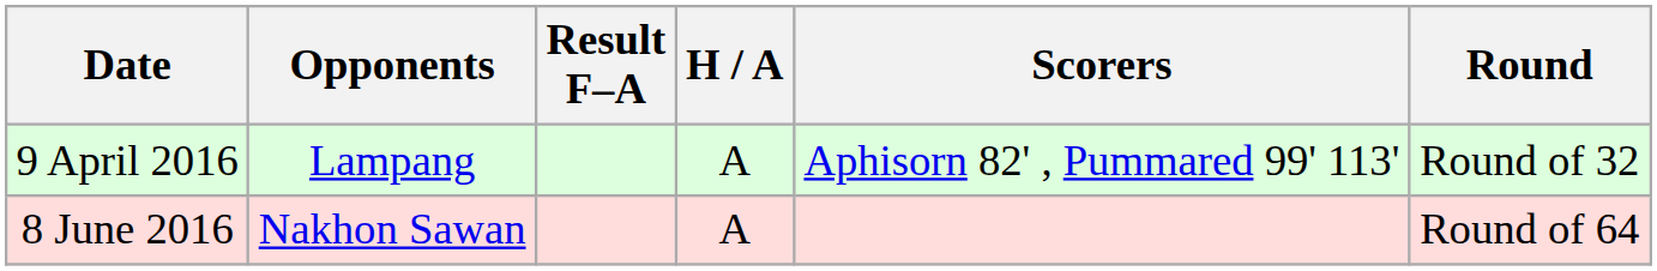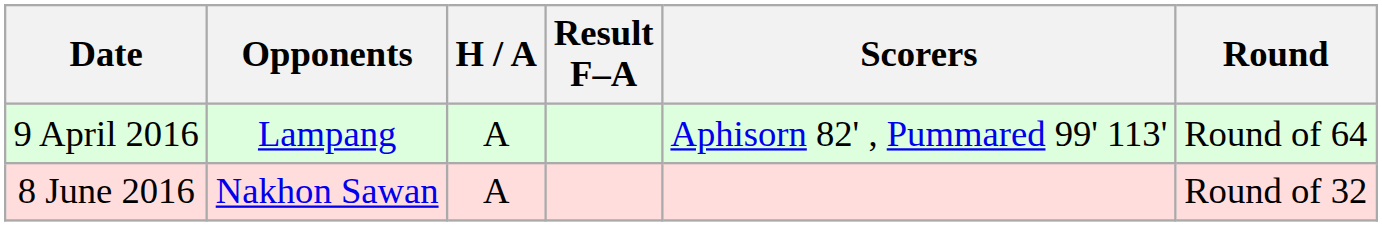 <table class="wikitable" style="text-align:center">
 <tr>
 <th>Date</th>
 <th>Opponents</th>
+<th>H / A</th>
 <th>Result<br>F–A</th>
-<th>H / A</th>
 <th>Scorers</th>
 <th>Round</th>
 </tr>
 <tr bgcolor="#ddffdd">
 <td>9 April 2016</td>
 <td><a href='#'>Lampang</a></td>
+<td>A</td>
 <td> </td>
-<td>A</td>
 <td><a href='#'>Aphisorn</a> 82' , <a href='#'>Pummared</a> 99' 113'</td>
-<td>Round of 32</td>
+<td>Round of 64</td>
 </tr>
 <tr bgcolor="#ffdddd">
 <td>8 June 2016</td>
 <td><a href='#'>Nakhon Sawan</a></td>
-<td></td>
 <td>A</td>
 <td></td>
-<td>Round of 64</td>
+<td></td>
+<td>Round of 32</td>
 </tr>
 </table>
